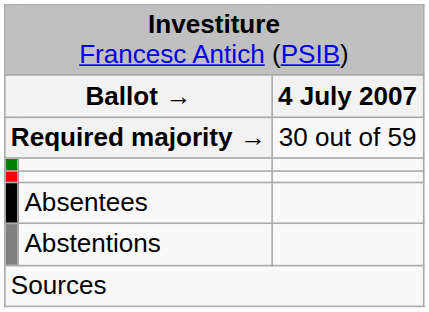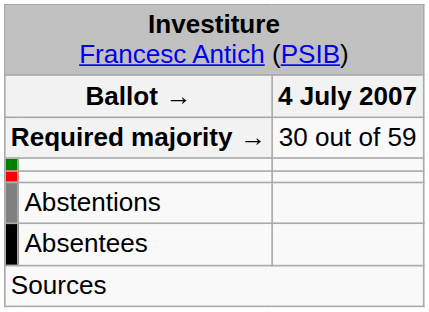 <table class="wikitable" style="text-align:center;">
 <tr>
 <td colspan="3" align="center" bgcolor="#C0C0C0"><strong>Investiture</strong><br><a href='#'>Francesc Antich</a> (<a href='#'>PSIB</a>)</td>
 </tr>
 <tr>
 <th colspan="2" width="150px">Ballot →</th>
 <th>4 July 2007</th>
 </tr>
 <tr>
 <th colspan="2">Required majority →</th>
 <td>30 out of 59 </td>
 </tr>
 <tr>
 <th width="1px" style="background:green;"></th>
 <td align="left"></td>
 <td></td>
 </tr>
 <tr>
 <th style="background:red;"></th>
 <td align="left"></td>
 <td></td>
 </tr>
 <tr>
-<th style="background:black;"></th>
-<td align="left"><span>Absentees</span></td>
+<th style="background:gray;"></th>
+<td align="left"><span>Abstentions</span></td>
 <td></td>
 </tr>
 <tr>
-<th style="background:gray;"></th>
-<td align="left"><span>Abstentions</span></td>
+<th style="background:black;"></th>
+<td align="left"><span>Absentees</span></td>
 <td></td>
 </tr>
 <tr>
 <td align="left" colspan="3">Sources</td>
 </tr>
 </table>
